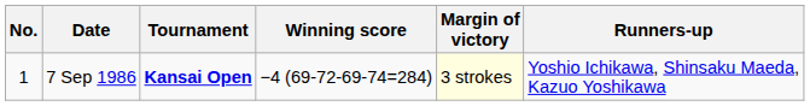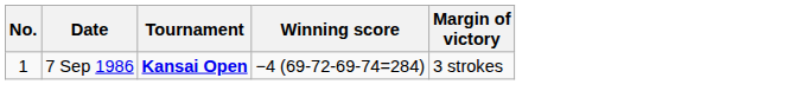 <table class="wikitable" style="font-size:95%;">
 <tr>
 <th>No.</th>
 <th>Date</th>
 <th>Tournament</th>
 <th>Winning score</th>
 <th>Margin of<br>victory</th>
-<th>Runners-up</th>
 </tr>
 <tr>
 <td align=center>1</td>
 <td align=right>7 Sep <a href='#'>1986</a></td>
 <td><strong><a href='#'>Kansai Open</a></strong></td>
 <td>−4 (69-72-69-74=284)</td>
-<td style="background: lightyellow;">3 strokes</td>
-<td> <a href='#'>Yoshio Ichikawa</a>,  <a href='#'>Shinsaku Maeda</a>,<br> <a href='#'>Kazuo Yoshikawa</a></td>
+<td>3 strokes</td>
 </tr>
 </table>
